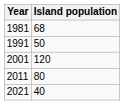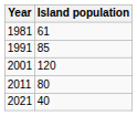 <table class=wikitable>
 <tr>
 <th>Year</th>
 <th>Island population</th>
 </tr>
 <tr>
 <td>1981</td>
-<td>68</td>
+<td>61</td>
 </tr>
 <tr>
 <td>1991</td>
-<td>50</td>
+<td>85</td>
 </tr>
 <tr>
 <td>2001</td>
 <td>120</td>
 </tr>
 <tr>
 <td>2011</td>
 <td>80</td>
 </tr>
 <tr>
 <td>2021</td>
 <td>40</td>
 </tr>
 </table>
